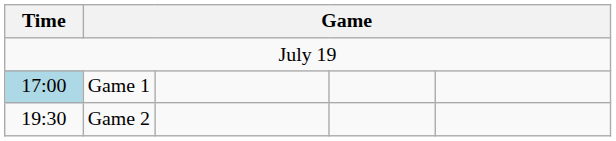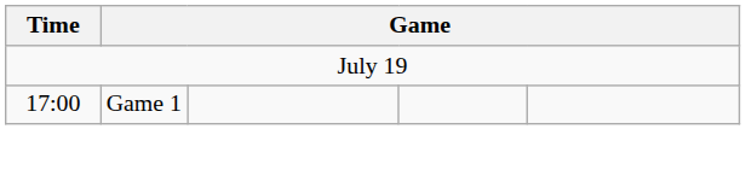 <table class="wikitable" style="text-align:center;font-size:90%">
 <tr>
 <th>Time</th>
 <th colspan=4>Game</th>
 </tr>
 <tr>
 <td colspan=5>July 19</td>
 </tr>
 <tr>
-<td width="50px" style="background: lightblue;">17:00</td>
+<td width="50px">17:00</td>
 <td>Game 1</td>
 <td align="left" width="120px"></td>
 <td width="70px"></td>
 <td align="right" width="120px"></td>
 </tr>
-<tr>
-<td width="50px">19:30</td>
-<td>Game 2</td>
-<td align="left" width="120px"></td>
-<td width="70px"></td>
-<td align="right" width="120px"></td>
-</tr>
 </table>
